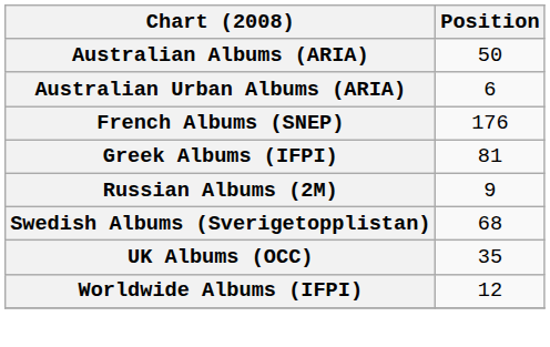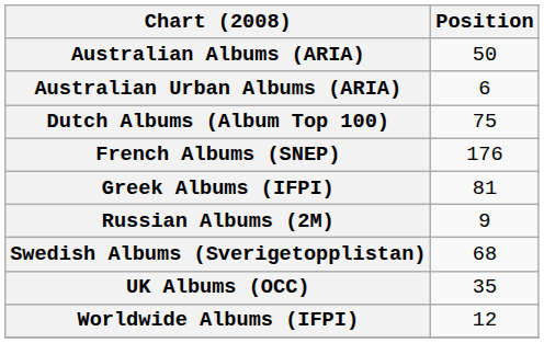 <table class="wikitable sortable plainrowheaders" style="text-align:center;">
 <tr>
 <th scope="col">Chart (2008)</th>
 <th scope="col">Position</th>
 </tr>
 <tr>
 <th scope="row">Australian Albums (ARIA)</th>
 <td>50</td>
 </tr>
 <tr>
 <th scope="row">Australian Urban Albums (ARIA)</th>
 <td>6</td>
+</tr>
+<tr>
+<th scope="row">Dutch Albums (Album Top 100)</th>
+<td>75</td>
 </tr>
 <tr>
 <th scope="row">French Albums (SNEP)</th>
 <td>176</td>
 </tr>
 <tr>
 <th scope="row">Greek Albums (IFPI)</th>
 <td>81</td>
 </tr>
 <tr>
 <th scope="row">Russian Albums (2M)</th>
 <td>9</td>
 </tr>
 <tr>
 <th scope="row">Swedish Albums (Sverigetopplistan)</th>
 <td>68</td>
 </tr>
 <tr>
 <th scope="row">UK Albums (OCC)</th>
 <td>35</td>
 </tr>
 <tr>
 <th scope="row">Worldwide Albums (IFPI)</th>
 <td>12</td>
 </tr>
 <tr>
 </tr>
 </table>
